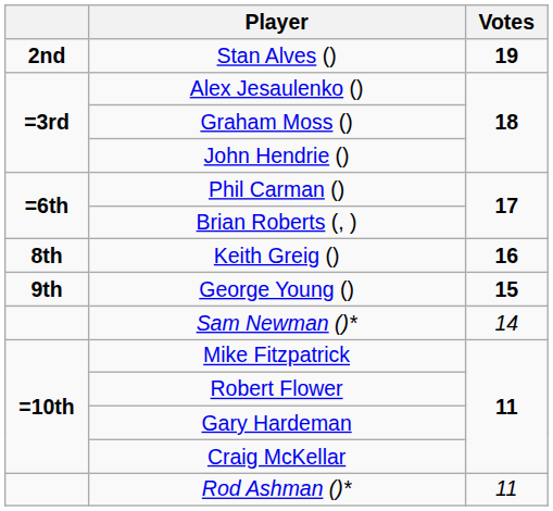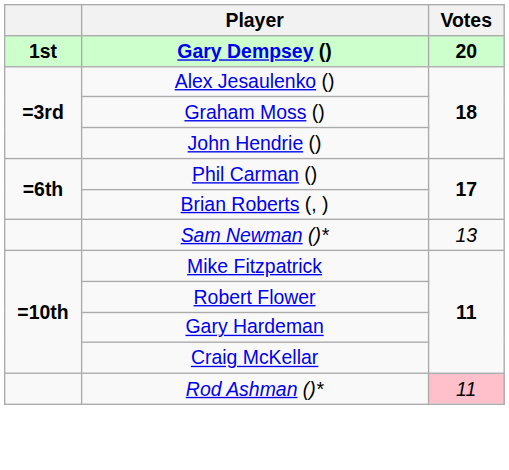 <table class="wikitable" style="text-align: center; font-size: 90%;">
 <tr>
 <th width="50"></th>
 <th width="250">Player</th>
 <th width="50">Votes</th>
 </tr>
-<tr>
-<td><strong>2nd</strong></td>
-<td><a href='#'>Stan Alves</a> ()</td>
-<td><strong>19</strong></td>
+<tr style="background: #CCFFCC; font-weight: bold;" |>
+<td><strong>1st</strong></td>
+<td><a href='#'>Gary Dempsey</a> ()</td>
+<td><strong>20</strong></td>
 </tr>
 <tr>
 <td rowspan=3><strong>=3rd</strong></td>
 <td><a href='#'>Alex Jesaulenko</a> ()</td>
 <td rowspan=3><strong>18</strong></td>
 </tr>
 <tr>
 <td><a href='#'>Graham Moss</a> ()</td>
 </tr>
 <tr>
 <td><a href='#'>John Hendrie</a> ()</td>
 </tr>
 <tr>
 <td rowspan=2><strong>=6th</strong></td>
 <td><a href='#'>Phil Carman</a> ()</td>
 <td rowspan=2><strong>17</strong></td>
 </tr>
 <tr>
 <td><a href='#'>Brian Roberts</a> (, )</td>
 </tr>
 <tr>
-<td><strong>8th</strong></td>
-<td><a href='#'>Keith Greig</a> ()</td>
-<td><strong>16</strong></td>
-</tr>
-<tr>
-<td><strong>9th</strong></td>
-<td><a href='#'>George Young</a> ()</td>
-<td><strong>15</strong></td>
-</tr>
-<tr>
 <td></td>
 <td><em><a href='#'>Sam Newman</a> ()*</em></td>
-<td><em>14</em></td>
+<td><em>13</em></td>
 </tr>
 <tr>
 <td rowspan=4><strong>=10th</strong></td>
 <td><a href='#'>Mike Fitzpatrick</a> </td>
 <td rowspan=4><strong>11</strong></td>
 </tr>
 <tr>
 <td><a href='#'>Robert Flower</a> </td>
 </tr>
 <tr>
 <td><a href='#'>Gary Hardeman</a> </td>
 </tr>
 <tr>
 <td><a href='#'>Craig McKellar</a> </td>
 </tr>
 <tr>
 <td></td>
 <td><em><a href='#'>Rod Ashman</a> ()*</em></td>
-<td><em>11</em></td>
+<td style="background: pink;"><em>11</em></td>
 </tr>
 </table>
